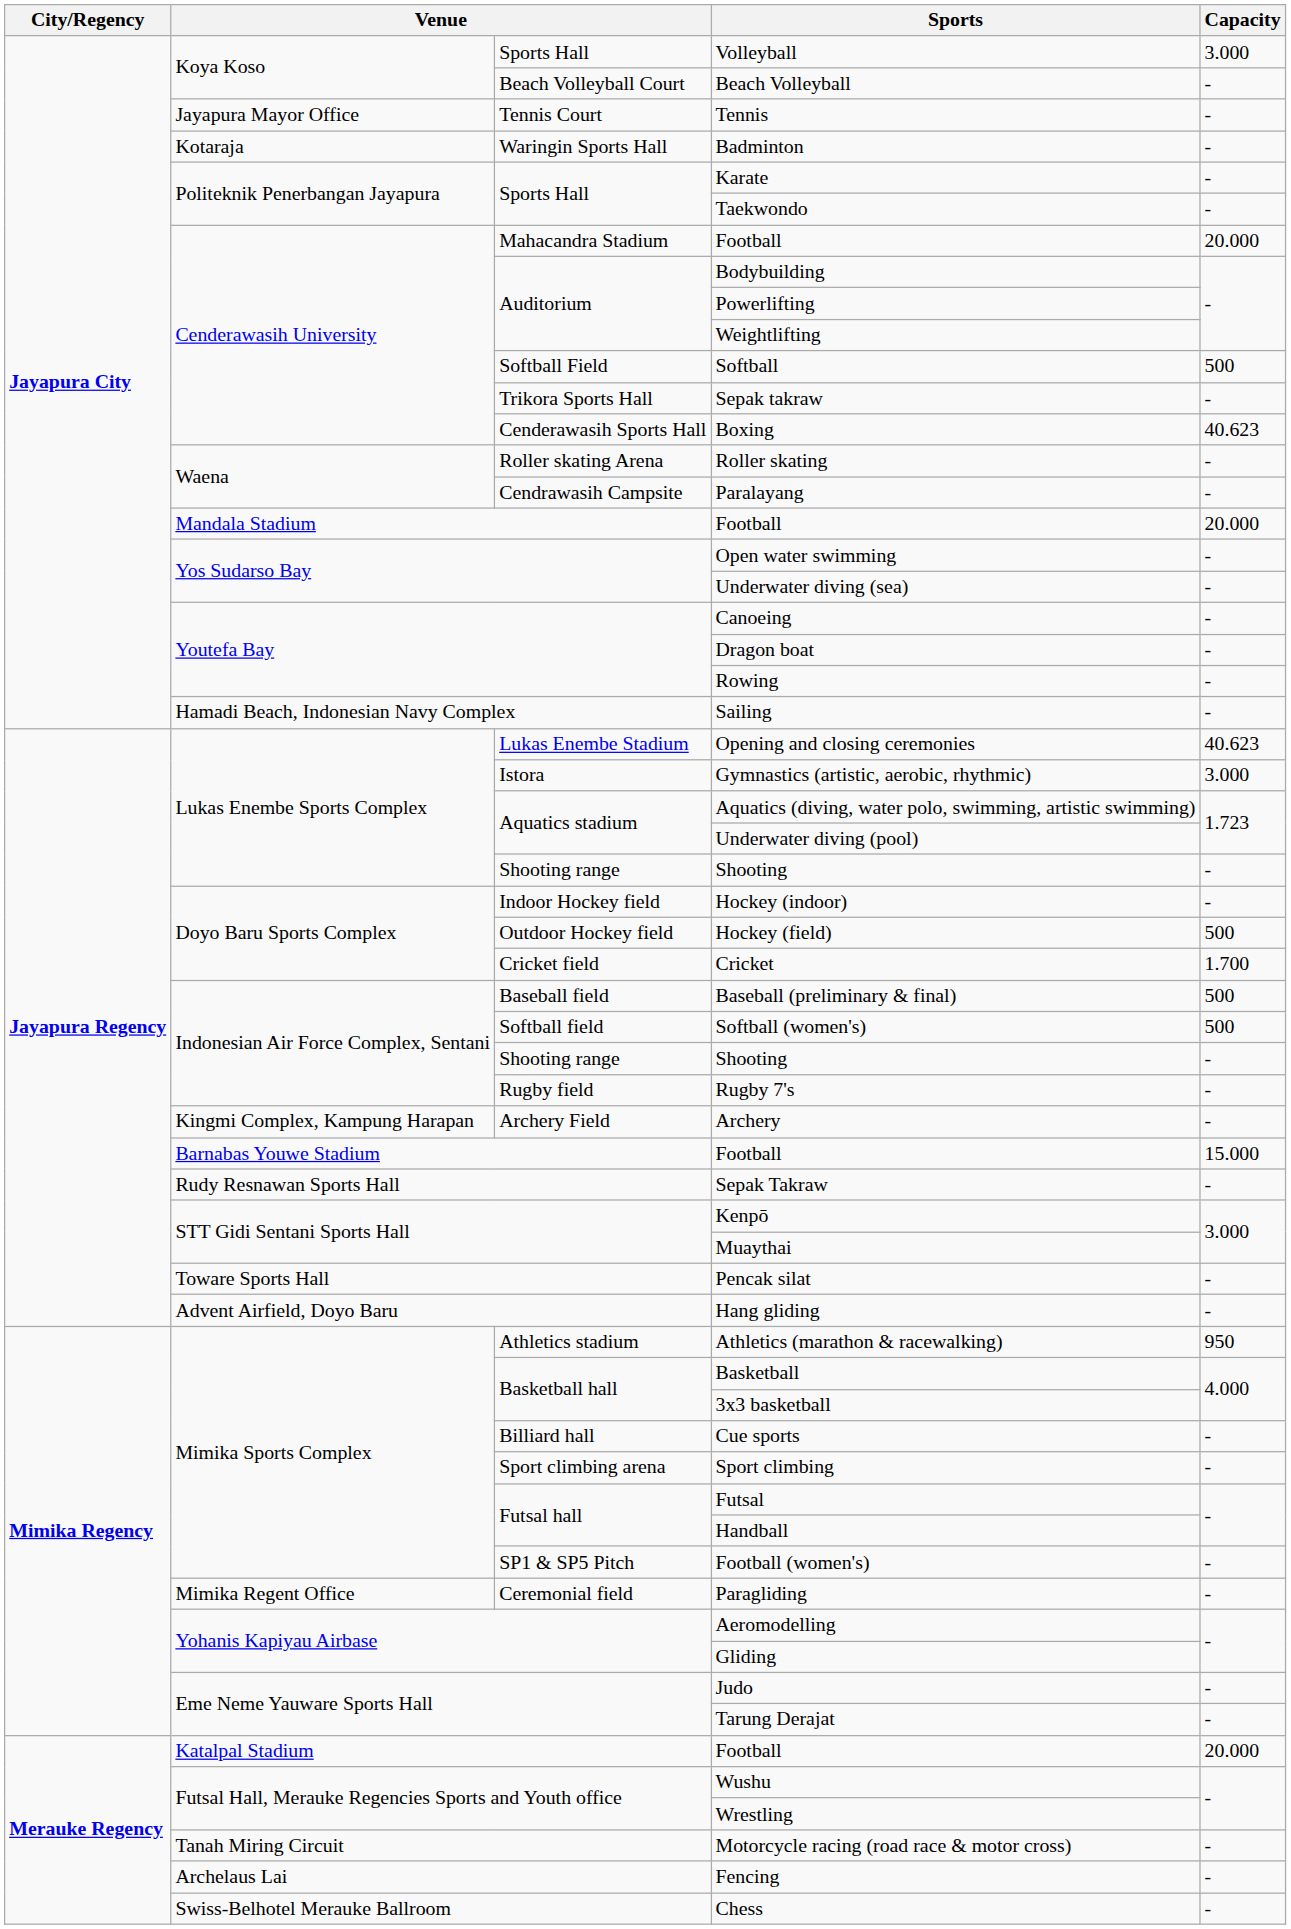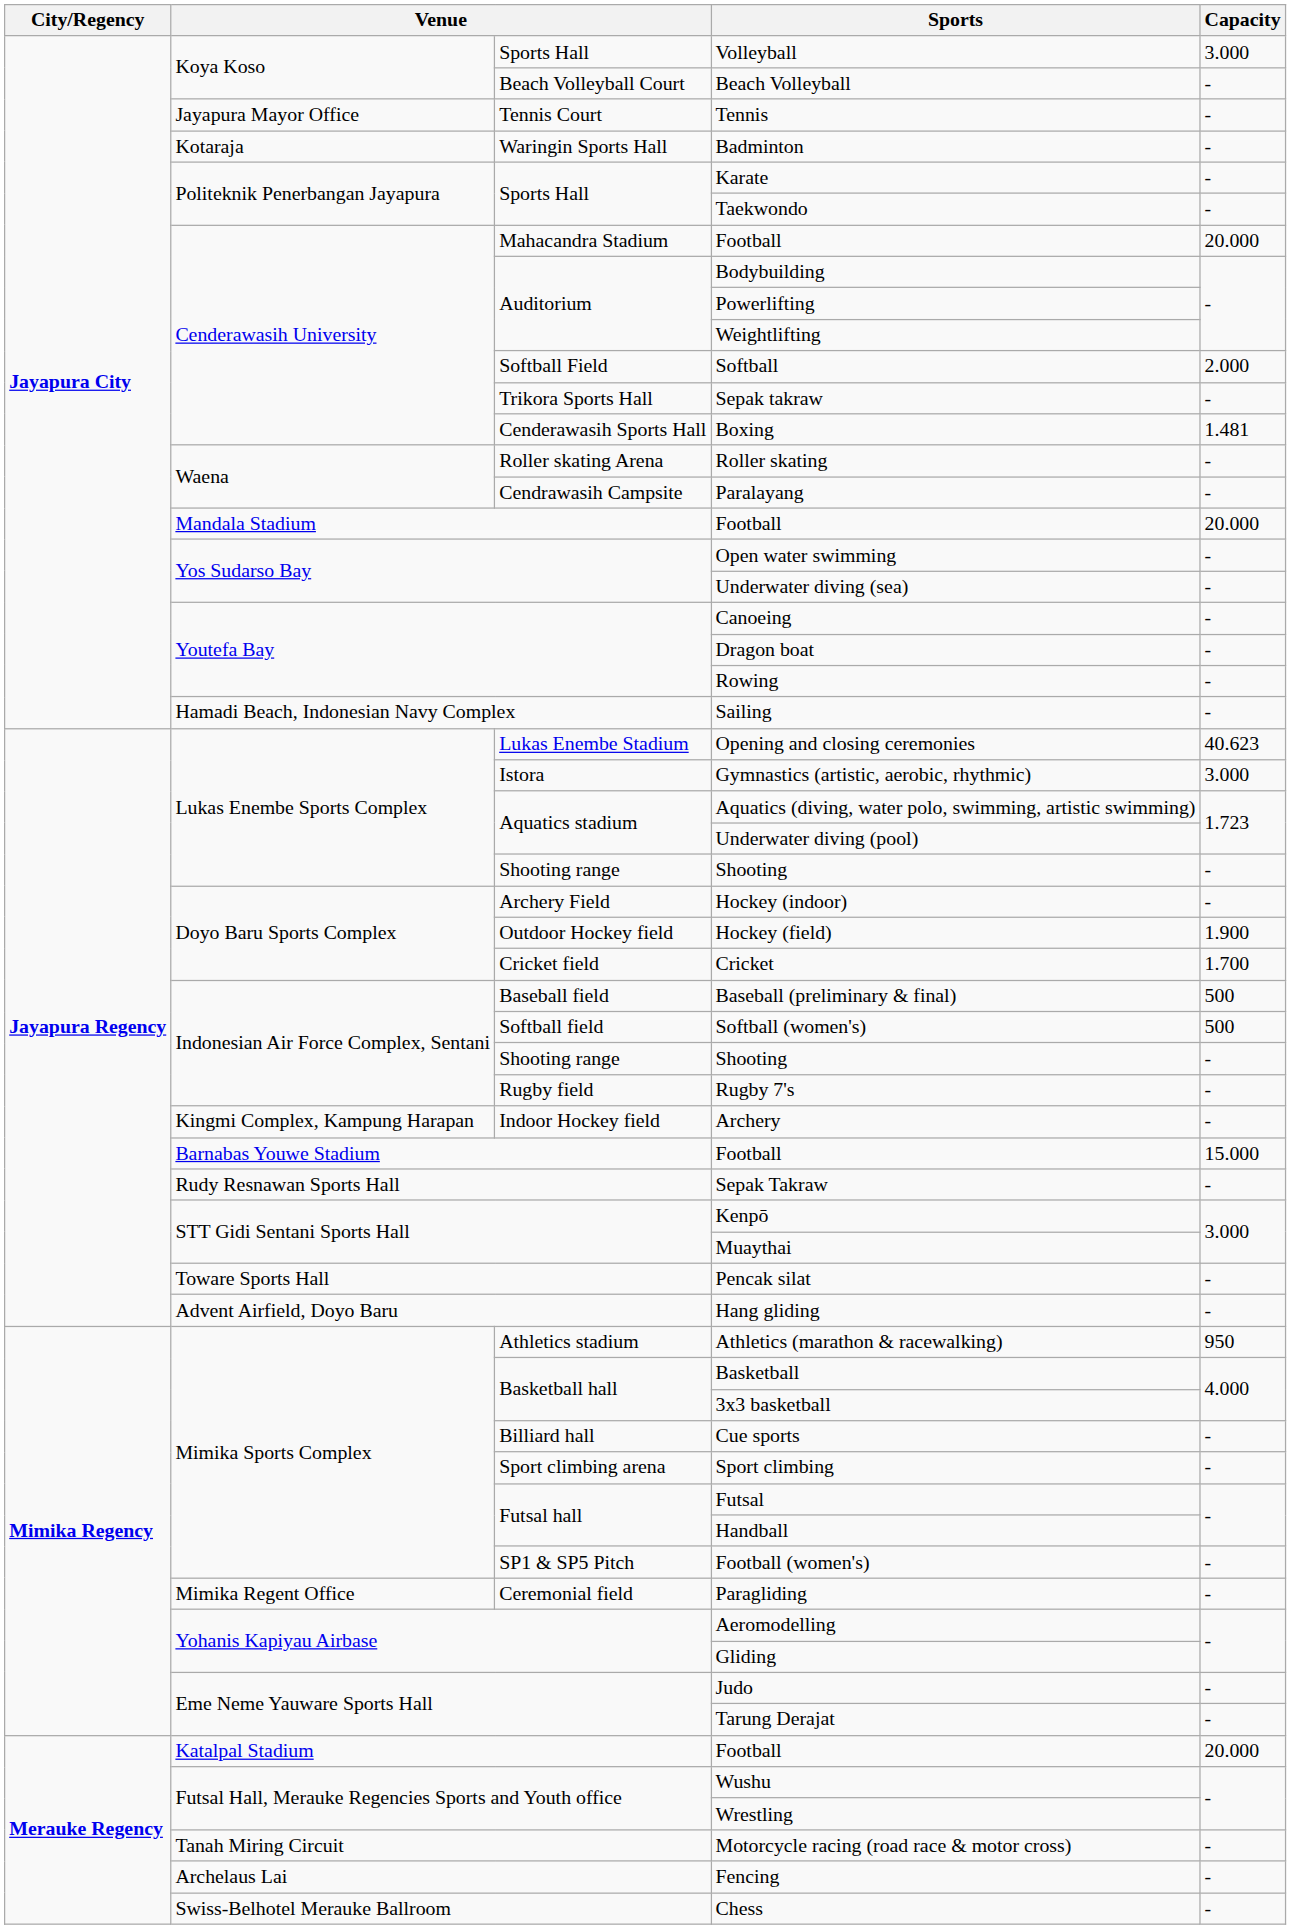 <table class="wikitable">
 <tr>
 <th>City/Regency</th>
 <th colspan="2">Venue</th>
 <th>Sports</th>
 <th>Capacity</th>
 </tr>
 <tr>
 <td rowspan="22"><strong><a href='#'>Jayapura City</a></strong></td>
 <td rowspan="2">Koya Koso</td>
 <td>Sports Hall</td>
 <td>Volleyball</td>
 <td>3.000</td>
 </tr>
 <tr>
 <td>Beach Volleyball Court</td>
 <td>Beach Volleyball</td>
 <td>-</td>
 </tr>
 <tr>
 <td>Jayapura Mayor Office</td>
 <td>Tennis Court</td>
 <td>Tennis</td>
 <td>-</td>
 </tr>
 <tr>
 <td>Kotaraja</td>
 <td>Waringin Sports Hall</td>
 <td>Badminton</td>
 <td>-</td>
 </tr>
 <tr>
 <td rowspan="2">Politeknik Penerbangan Jayapura</td>
 <td rowspan="2">Sports Hall</td>
 <td>Karate</td>
 <td>-</td>
 </tr>
 <tr>
 <td>Taekwondo</td>
 <td>-</td>
 </tr>
 <tr>
 <td rowspan="7"><a href='#'>Cenderawasih University</a></td>
 <td>Mahacandra Stadium</td>
 <td>Football</td>
 <td>20.000</td>
 </tr>
 <tr>
 <td rowspan="3">Auditorium</td>
 <td>Bodybuilding</td>
 <td rowspan="3">-</td>
 </tr>
 <tr>
 <td>Powerlifting</td>
 </tr>
 <tr>
 <td>Weightlifting</td>
 </tr>
 <tr>
 <td>Softball Field</td>
 <td>Softball</td>
-<td>500</td>
+<td>2.000</td>
 </tr>
 <tr>
 <td>Trikora Sports Hall</td>
 <td>Sepak takraw</td>
 <td>-</td>
 </tr>
 <tr>
 <td>Cenderawasih Sports Hall</td>
 <td>Boxing</td>
-<td>40.623</td>
+<td>1.481</td>
 </tr>
 <tr>
 <td rowspan="2">Waena</td>
 <td>Roller skating Arena</td>
 <td>Roller skating</td>
 <td>-</td>
 </tr>
 <tr>
 <td>Cendrawasih Campsite</td>
 <td>Paralayang</td>
 <td>-</td>
 </tr>
 <tr>
 <td colspan="2"><a href='#'>Mandala Stadium</a></td>
 <td>Football</td>
 <td>20.000</td>
 </tr>
 <tr>
 <td colspan="2" rowspan="2"><a href='#'>Yos Sudarso Bay</a></td>
 <td>Open water swimming</td>
 <td>-</td>
 </tr>
 <tr>
 <td>Underwater diving (sea)</td>
 <td>-</td>
 </tr>
 <tr>
 <td colspan="2" rowspan="3"><a href='#'>Youtefa Bay</a></td>
 <td>Canoeing</td>
 <td>-</td>
 </tr>
 <tr>
 <td>Dragon boat</td>
 <td>-</td>
 </tr>
 <tr>
 <td>Rowing</td>
 <td>-</td>
 </tr>
 <tr>
 <td colspan="2">Hamadi Beach, Indonesian Navy Complex</td>
 <td>Sailing</td>
 <td>-</td>
 </tr>
 <tr>
 <td rowspan="19"><strong><a href='#'>Jayapura Regency</a></strong></td>
 <td rowspan="5">Lukas Enembe Sports Complex</td>
 <td><a href='#'>Lukas Enembe Stadium</a></td>
 <td>Opening and closing ceremonies</td>
 <td>40.623</td>
 </tr>
 <tr>
 <td>Istora</td>
 <td>Gymnastics (artistic, aerobic, rhythmic)</td>
 <td>3.000</td>
 </tr>
 <tr>
 <td rowspan="2">Aquatics stadium</td>
 <td>Aquatics (diving, water polo, swimming, artistic swimming)</td>
 <td rowspan="2">1.723</td>
 </tr>
 <tr>
 <td>Underwater diving (pool)</td>
 </tr>
 <tr>
 <td>Shooting range</td>
 <td>Shooting</td>
 <td>-</td>
 </tr>
 <tr>
 <td rowspan="3">Doyo Baru Sports Complex</td>
-<td>Indoor Hockey field</td>
+<td>Archery Field</td>
 <td>Hockey (indoor)</td>
 <td>-</td>
 </tr>
 <tr>
 <td>Outdoor Hockey field</td>
 <td>Hockey (field)</td>
-<td>500</td>
+<td>1.900</td>
 </tr>
 <tr>
 <td>Cricket field</td>
 <td>Cricket</td>
 <td>1.700</td>
 </tr>
 <tr>
 <td rowspan="4">Indonesian Air Force Complex, Sentani</td>
 <td>Baseball field</td>
 <td>Baseball (preliminary & final)</td>
 <td>500</td>
 </tr>
 <tr>
 <td>Softball field</td>
 <td>Softball (women's)</td>
 <td>500</td>
 </tr>
 <tr>
 <td>Shooting range</td>
 <td>Shooting</td>
 <td>-</td>
 </tr>
 <tr>
 <td>Rugby field</td>
 <td>Rugby 7's</td>
 <td>-</td>
 </tr>
 <tr>
 <td>Kingmi Complex, Kampung Harapan</td>
-<td>Archery Field</td>
+<td>Indoor Hockey field</td>
 <td>Archery</td>
 <td>-</td>
 </tr>
 <tr>
 <td colspan="2"><a href='#'>Barnabas Youwe Stadium</a></td>
 <td>Football</td>
 <td>15.000</td>
 </tr>
 <tr>
 <td colspan="2">Rudy Resnawan Sports Hall</td>
 <td>Sepak Takraw</td>
 <td>-</td>
 </tr>
 <tr>
 <td colspan="2" rowspan="2">STT Gidi Sentani Sports Hall</td>
 <td>Kenpō</td>
 <td rowspan="2">3.000</td>
 </tr>
 <tr>
 <td>Muaythai</td>
 </tr>
 <tr>
 <td colspan="2">Toware Sports Hall</td>
 <td>Pencak silat</td>
 <td>-</td>
 </tr>
 <tr>
 <td colspan="2">Advent Airfield, Doyo Baru</td>
 <td>Hang gliding</td>
 <td>-</td>
 </tr>
 <tr>
 <td rowspan="13"><strong><a href='#'>Mimika Regency</a></strong></td>
 <td rowspan="8">Mimika Sports Complex</td>
 <td>Athletics stadium</td>
 <td>Athletics (marathon & racewalking)</td>
 <td>950</td>
 </tr>
 <tr>
 <td rowspan="2">Basketball hall</td>
 <td>Basketball</td>
 <td rowspan="2">4.000</td>
 </tr>
 <tr>
 <td>3x3 basketball</td>
 </tr>
 <tr>
 <td>Billiard hall</td>
 <td>Cue sports</td>
 <td>-</td>
 </tr>
 <tr>
 <td>Sport climbing arena</td>
 <td>Sport climbing</td>
 <td>-</td>
 </tr>
 <tr>
 <td rowspan="2">Futsal hall</td>
 <td>Futsal</td>
 <td rowspan="2">-</td>
 </tr>
 <tr>
 <td>Handball</td>
 </tr>
 <tr>
 <td>SP1 & SP5 Pitch</td>
 <td>Football (women's)</td>
 <td>-</td>
 </tr>
 <tr>
 <td>Mimika Regent Office</td>
 <td>Ceremonial field</td>
 <td>Paragliding</td>
 <td>-</td>
 </tr>
 <tr>
 <td colspan="2" rowspan="2"><a href='#'>Yohanis Kapiyau Airbase</a></td>
 <td>Aeromodelling</td>
 <td rowspan="2">-</td>
 </tr>
 <tr>
 <td>Gliding</td>
 </tr>
 <tr>
 <td colspan="2" rowspan="2">Eme Neme Yauware Sports Hall</td>
 <td>Judo</td>
 <td>-</td>
 </tr>
 <tr>
 <td>Tarung Derajat</td>
 <td>-</td>
 </tr>
 <tr>
 <td rowspan="6"><strong><a href='#'>Merauke Regency</a></strong></td>
 <td colspan="2"><a href='#'>Katalpal Stadium</a></td>
 <td>Football</td>
 <td>20.000</td>
 </tr>
 <tr>
 <td colspan="2" rowspan="2">Futsal Hall, Merauke Regencies Sports and Youth office</td>
 <td>Wushu</td>
 <td rowspan="2">-</td>
 </tr>
 <tr>
 <td>Wrestling</td>
 </tr>
 <tr>
 <td colspan="2">Tanah Miring Circuit</td>
 <td>Motorcycle racing (road race & motor cross)</td>
 <td>-</td>
 </tr>
 <tr>
 <td colspan="2">Archelaus Lai</td>
 <td>Fencing</td>
 <td>-</td>
 </tr>
 <tr>
 <td colspan="2">Swiss-Belhotel Merauke Ballroom</td>
 <td>Chess</td>
 <td>-</td>
 </tr>
 </table>
